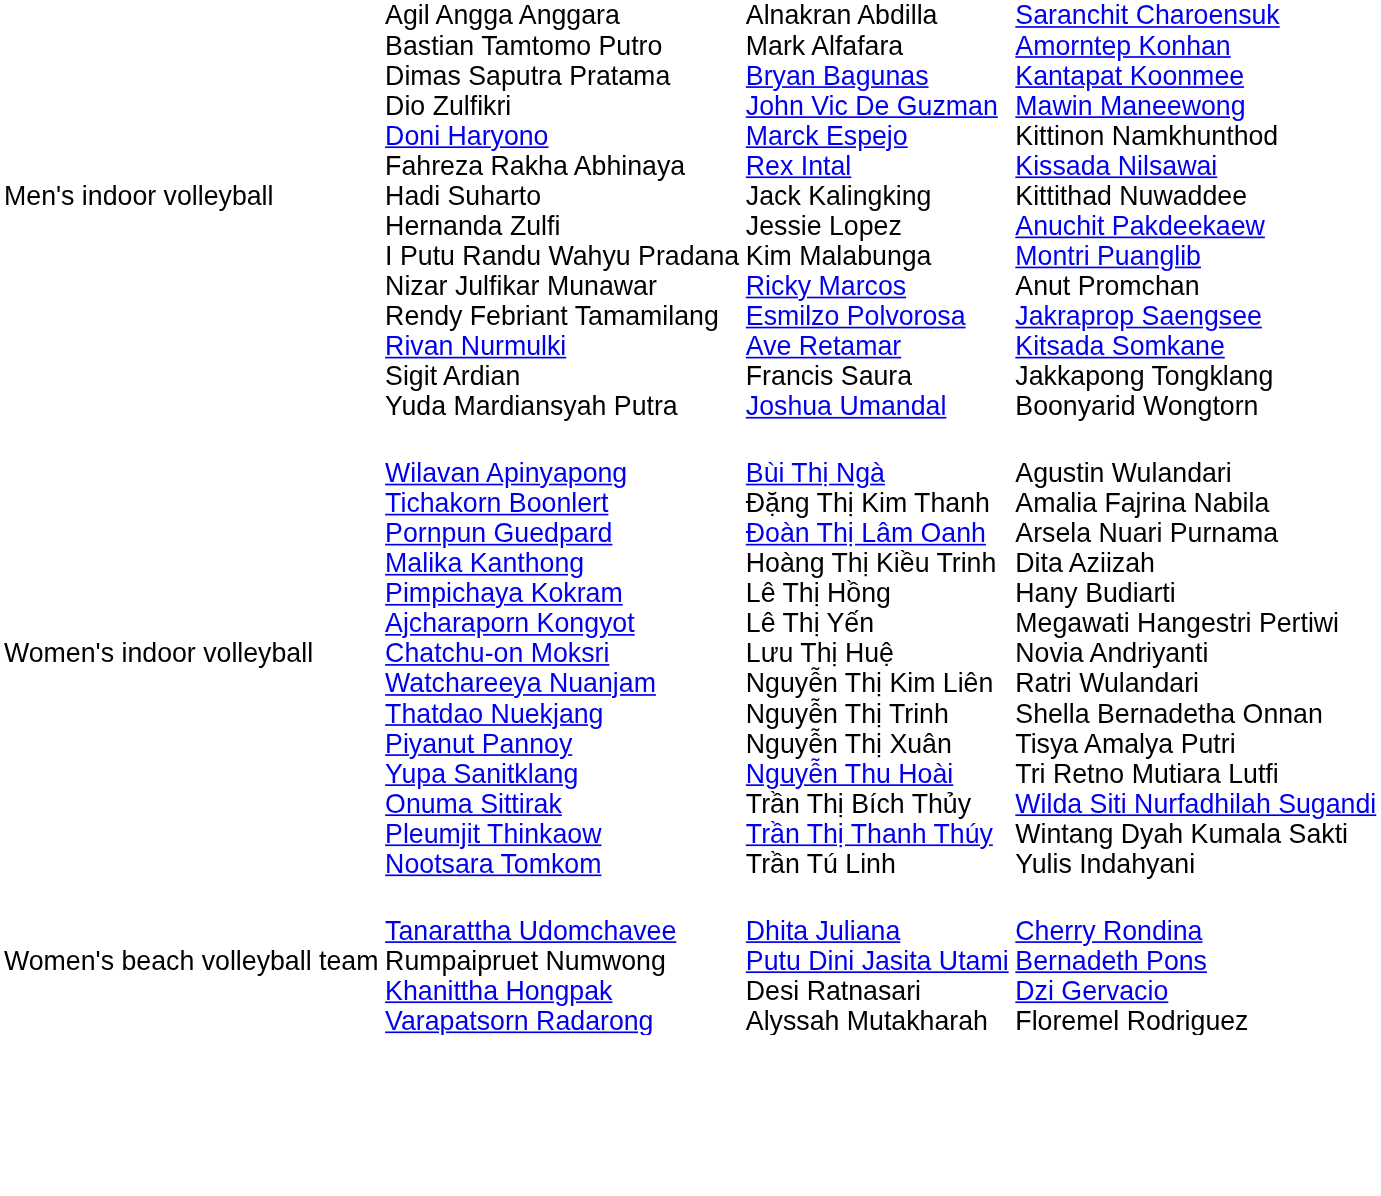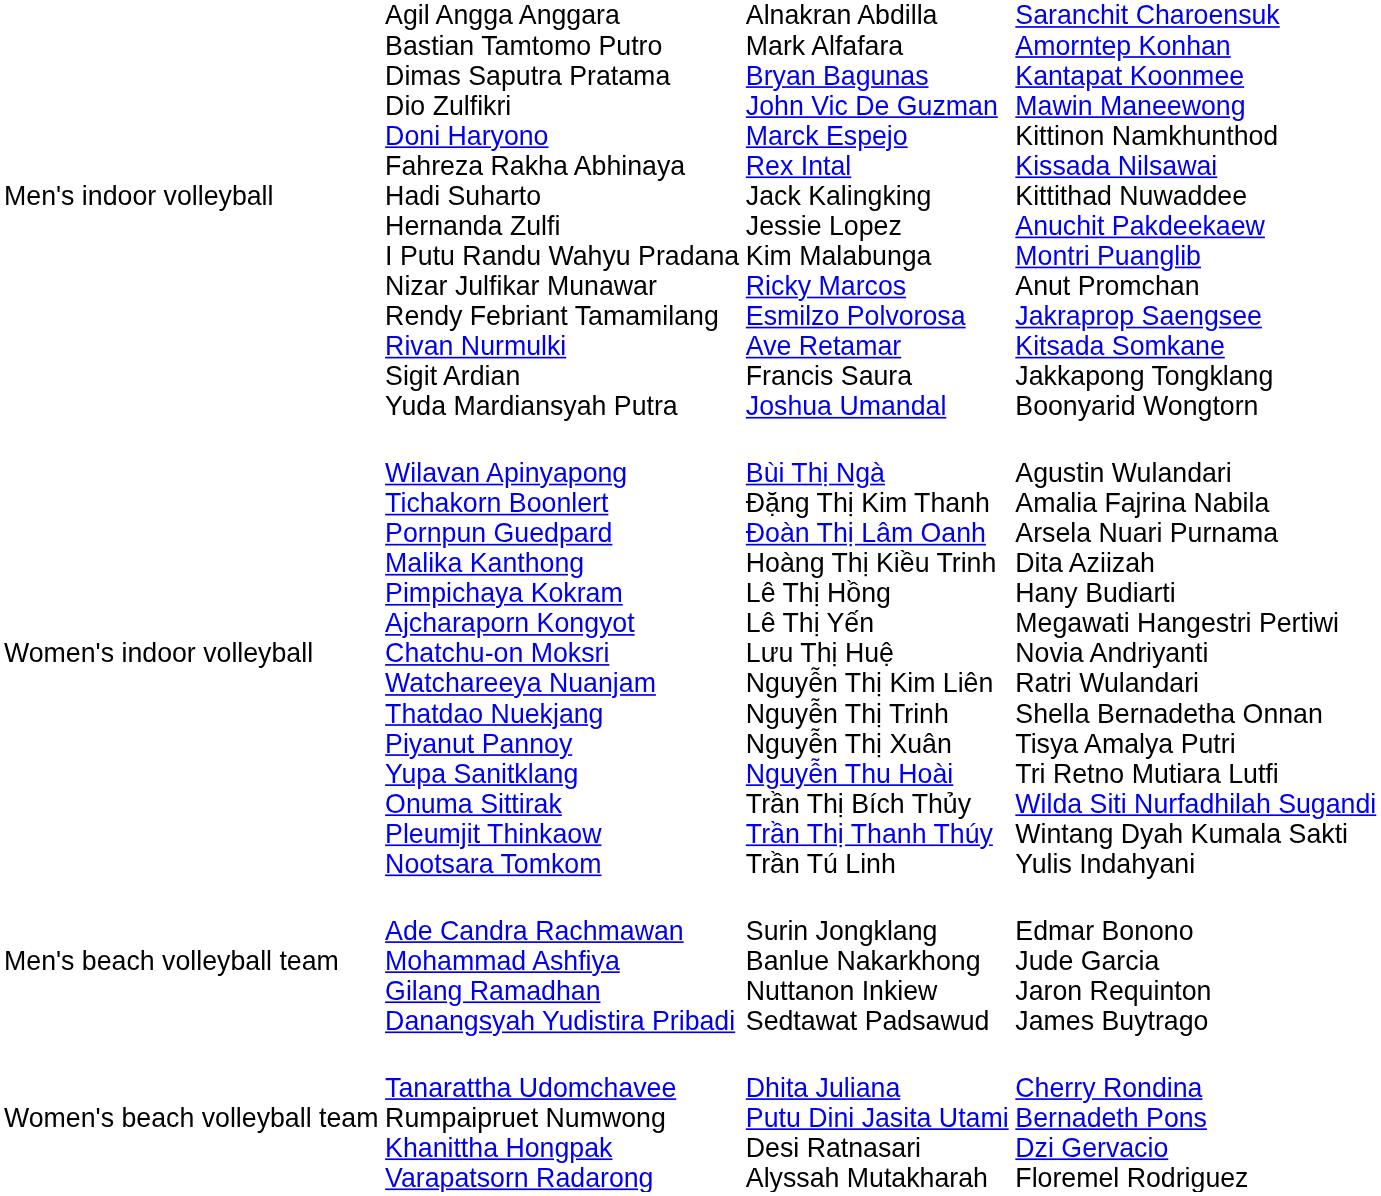 <table>
 <tr>
 <td>Men's indoor volleyball</td>
 <td><br>Agil Angga Anggara<br>Bastian Tamtomo Putro<br>Dimas Saputra Pratama<br>Dio Zulfikri<br><a href='#'>Doni Haryono</a><br>Fahreza Rakha Abhinaya<br>Hadi Suharto<br>Hernanda Zulfi<br>I Putu Randu Wahyu Pradana<br>Nizar Julfikar Munawar<br>Rendy Febriant Tamamilang<br><a href='#'>Rivan Nurmulki</a><br>Sigit Ardian<br>Yuda Mardiansyah Putra</td>
 <td nowrap=true><br>Alnakran Abdilla<br>Mark Alfafara<br><a href='#'>Bryan Bagunas</a><br><a href='#'>John Vic De Guzman</a><br><a href='#'>Marck Espejo</a><br><a href='#'>Rex Intal</a><br>Jack Kalingking<br>Jessie Lopez<br>Kim Malabunga<br><a href='#'>Ricky Marcos</a><br><a href='#'>Esmilzo Polvorosa</a><br><a href='#'>Ave Retamar</a><br>Francis Saura<br><a href='#'>Joshua Umandal</a></td>
 <td><br><a href='#'>Saranchit Charoensuk</a><br><a href='#'>Amorntep Konhan</a><br><a href='#'>Kantapat Koonmee</a><br><a href='#'>Mawin Maneewong</a><br>Kittinon Namkhunthod<br><a href='#'>Kissada Nilsawai</a><br>Kittithad Nuwaddee<br><a href='#'>Anuchit Pakdeekaew</a><br><a href='#'>Montri Puanglib</a><br>Anut Promchan<br><a href='#'>Jakraprop Saengsee</a><br><a href='#'>Kitsada Somkane</a><br>Jakkapong Tongklang<br>Boonyarid Wongtorn</td>
 </tr>
 <tr>
 <td>Women's indoor volleyball</td>
 <td><br><a href='#'>Wilavan Apinyapong</a><br><a href='#'>Tichakorn Boonlert</a><br><a href='#'>Pornpun Guedpard</a><br><a href='#'>Malika Kanthong</a><br><a href='#'>Pimpichaya Kokram</a><br><a href='#'>Ajcharaporn Kongyot</a><br><a href='#'>Chatchu-on Moksri</a><br><a href='#'>Watchareeya Nuanjam</a><br><a href='#'>Thatdao Nuekjang</a><br><a href='#'>Piyanut Pannoy</a><br><a href='#'>Yupa Sanitklang</a><br><a href='#'>Onuma Sittirak</a><br><a href='#'>Pleumjit Thinkaow</a><br><a href='#'>Nootsara Tomkom</a></td>
 <td nowrap=true><br><a href='#'>Bùi Thị Ngà</a><br>Đặng Thị Kim Thanh<br><a href='#'>Đoàn Thị Lâm Oanh</a><br>Hoàng Thị Kiều Trinh<br>Lê Thị Hồng<br>Lê Thị Yến<br>Lưu Thị Huệ<br>Nguyễn Thị Kim Liên<br>Nguyễn Thị Trinh<br>Nguyễn Thị Xuân<br><a href='#'>Nguyễn Thu Hoài</a><br>Trần Thị Bích Thủy<br><a href='#'>Trần Thị Thanh Thúy</a><br>Trần Tú Linh</td>
 <td nowrap=true><br>Agustin Wulandari<br>Amalia Fajrina Nabila<br>Arsela Nuari Purnama<br>Dita Aziizah<br>Hany Budiarti<br>Megawati Hangestri Pertiwi<br>Novia Andriyanti<br>Ratri Wulandari<br>Shella Bernadetha Onnan<br>Tisya Amalya Putri<br>Tri Retno Mutiara Lutfi<br><a href='#'>Wilda Siti Nurfadhilah Sugandi</a><br>Wintang Dyah Kumala Sakti<br>Yulis Indahyani</td>
 </tr>
 <tr>
+<td>Men's beach volleyball team</td>
+<td nowrap=true><br><a href='#'>Ade Candra Rachmawan</a><br><a href='#'>Mohammad Ashfiya</a><br><a href='#'>Gilang Ramadhan</a><br><a href='#'>Danangsyah Yudistira Pribadi</a></td>
+<td><br>Surin Jongklang<br>Banlue Nakarkhong<br>Nuttanon Inkiew<br>Sedtawat Padsawud</td>
+<td><br>Edmar Bonono<br>Jude Garcia<br>Jaron Requinton<br>James Buytrago</td>
+</tr>
+<tr>
 <td>Women's beach volleyball team</td>
 <td><br><a href='#'>Tanarattha Udomchavee</a><br>Rumpaipruet Numwong<br><a href='#'>Khanittha Hongpak</a><br><a href='#'>Varapatsorn Radarong</a></td>
 <td nowrap=true><br><a href='#'>Dhita Juliana</a><br><a href='#'>Putu Dini Jasita Utami</a><br>Desi Ratnasari<br>Alyssah Mutakharah</td>
 <td><br><a href='#'>Cherry Rondina</a><br><a href='#'>Bernadeth Pons</a><br><a href='#'>Dzi Gervacio</a><br>Floremel Rodriguez</td>
 </tr>
 </table>
